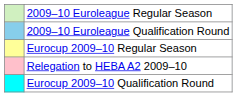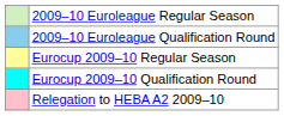 <table bgcolor="#f7f8ff" cellpadding="3" cellspacing="0" border="1" style="font-size: 95%; border: gray solid 1px; border-collapse: collapse;text-align:center;">
 <tr>
 <td style="background: #D0F0C0;" width="20"></td>
 <td bgcolor="#ffffff" align="left"><a href='#'>2009–10 Euroleague</a> Regular Season</td>
 </tr>
 <tr>
 <td style="background: #87ceeb;" width="20"></td>
 <td bgcolor="#ffffff" align="left"><a href='#'>2009–10 Euroleague</a> Qualification Round</td>
 </tr>
 <tr>
 <td style="background: #FFFF99;" width="20"></td>
 <td bgcolor="#ffffff" align="left"><a href='#'>Eurocup 2009–10</a> Regular Season</td>
 </tr>
 <tr>
+<td style="background: #00FFFF;" width="20"></td>
+<td bgcolor="#ffffff" align="left"><a href='#'>Eurocup 2009–10</a> Qualification Round</td>
+</tr>
+<tr>
 <td style="background: #ffc0cb" width="20"></td>
 <td bgcolor="#ffffff" align="left"><a href='#'>Relegation</a> to <a href='#'>HEBA A2</a> 2009–10</td>
 </tr>
-<tr>
-<td style="background: #00FFFF;" width="20"></td>
-<td bgcolor="#ffffff" align="left"><a href='#'>Eurocup 2009–10</a> Qualification Round</td>
-</tr>
 </table>
